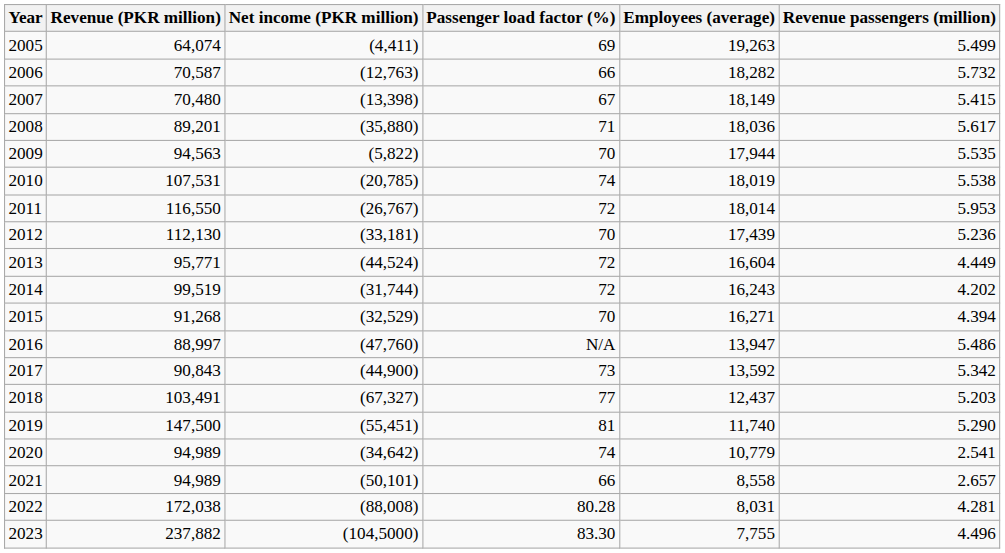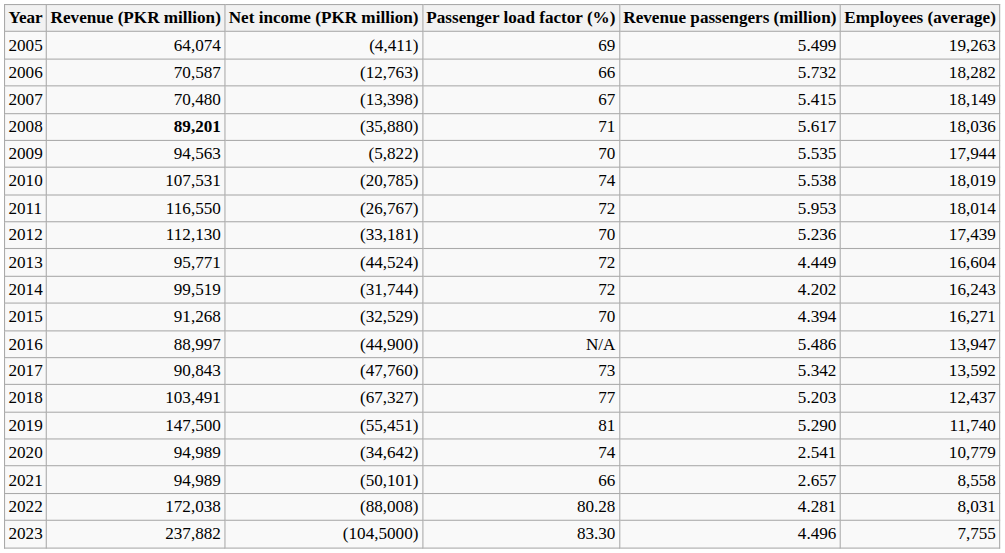 <table class="wikitable">
 <tr>
 <th>Year</th>
 <th>Revenue (PKR million)</th>
 <th>Net income (PKR million)</th>
 <th>Passenger load factor (%)</th>
+<th>Revenue passengers (million)</th>
 <th>Employees (average)</th>
-<th>Revenue passengers (million)</th>
 </tr>
 <tr>
 <td>2005</td>
 <td align=right>64,074</td>
 <td align=right>(4,411)</td>
 <td align=right>69</td>
+<td align=right>5.499</td>
 <td align=right>19,263</td>
-<td align=right>5.499</td>
 </tr>
 <tr>
 <td>2006</td>
 <td align=right>70,587</td>
 <td align=right>(12,763)</td>
 <td align=right>66</td>
+<td align=right>5.732</td>
 <td align=right>18,282</td>
-<td align=right>5.732</td>
 </tr>
 <tr>
 <td>2007</td>
 <td align=right>70,480</td>
 <td align=right>(13,398)</td>
 <td align=right>67</td>
+<td align=right>5.415</td>
 <td align=right>18,149</td>
-<td align=right>5.415</td>
 </tr>
 <tr>
 <td>2008</td>
-<td align=right>89,201</td>
+<td align=right><strong>89,201</strong></td>
 <td align=right>(35,880)</td>
 <td align=right>71</td>
+<td align=right>5.617</td>
 <td align=right>18,036</td>
-<td align=right>5.617</td>
 </tr>
 <tr>
 <td>2009</td>
 <td align=right>94,563</td>
 <td align=right>(5,822)</td>
 <td align=right>70</td>
+<td align=right>5.535</td>
 <td align=right>17,944</td>
-<td align=right>5.535</td>
 </tr>
 <tr>
 <td>2010</td>
 <td align=right>107,531</td>
 <td align=right>(20,785)</td>
 <td align=right>74</td>
+<td align=right>5.538</td>
 <td align=right>18,019</td>
-<td align=right>5.538</td>
 </tr>
 <tr>
 <td>2011</td>
 <td align=right>116,550</td>
 <td align=right>(26,767)</td>
 <td align=right>72</td>
+<td align=right>5.953</td>
 <td align=right>18,014</td>
-<td align=right>5.953</td>
 </tr>
 <tr>
 <td>2012</td>
 <td align=right>112,130</td>
 <td align=right>(33,181)</td>
 <td align=right>70</td>
+<td align=right>5.236</td>
 <td align=right>17,439</td>
-<td align=right>5.236</td>
 </tr>
 <tr>
 <td>2013</td>
 <td align=right>95,771</td>
 <td align=right>(44,524)</td>
 <td align=right>72</td>
+<td align=right>4.449</td>
 <td align=right>16,604</td>
-<td align=right>4.449</td>
 </tr>
 <tr>
 <td>2014</td>
 <td align=right>99,519</td>
 <td align=right>(31,744)</td>
 <td align=right>72</td>
+<td align=right>4.202</td>
 <td align=right>16,243</td>
-<td align=right>4.202</td>
 </tr>
 <tr>
 <td>2015</td>
 <td align=right>91,268</td>
 <td align=right>(32,529)</td>
 <td align=right>70</td>
+<td align=right>4.394</td>
 <td align=right>16,271</td>
-<td align=right>4.394</td>
 </tr>
 <tr>
 <td>2016</td>
 <td align=right>88,997</td>
-<td align=right>(47,760)</td>
+<td align=right>(44,900)</td>
 <td align=right>N/A</td>
+<td align=right>5.486</td>
 <td align=right>13,947</td>
-<td align=right>5.486</td>
 </tr>
 <tr>
 <td>2017</td>
 <td align=right>90,843</td>
-<td align=right>(44,900)</td>
+<td align=right>(47,760)</td>
 <td align=right>73</td>
+<td align=right>5.342</td>
 <td align=right>13,592</td>
-<td align=right>5.342</td>
 </tr>
 <tr>
 <td>2018</td>
 <td align=right>103,491</td>
 <td align=right>(67,327)</td>
 <td align=right>77</td>
+<td align=right>5.203</td>
 <td align=right>12,437</td>
-<td align=right>5.203</td>
 </tr>
 <tr>
 <td>2019</td>
 <td align=right>147,500</td>
 <td align=right>(55,451)</td>
 <td align=right>81</td>
+<td align=right>5.290</td>
 <td align=right>11,740</td>
-<td align=right>5.290</td>
 </tr>
 <tr>
 <td>2020</td>
 <td align=right>94,989</td>
 <td align=right>(34,642)</td>
 <td align=right>74</td>
+<td align=right>2.541</td>
 <td align=right>10,779</td>
-<td align=right>2.541</td>
 </tr>
 <tr>
 <td>2021</td>
 <td align=right>94,989</td>
 <td align=right>(50,101)</td>
 <td align=right>66</td>
+<td align=right>2.657</td>
 <td align=right>8,558</td>
-<td align=right>2.657</td>
 </tr>
 <tr>
 <td>2022</td>
 <td align=right>172,038</td>
 <td align=right>(88,008)</td>
 <td align=right>80.28</td>
+<td align=right>4.281</td>
 <td align=right>8,031</td>
-<td align=right>4.281</td>
 </tr>
 <tr>
 <td>2023</td>
 <td align=right>237,882</td>
 <td align=right>(104,5000)</td>
 <td align=right>83.30</td>
+<td align=right>4.496</td>
 <td align=right>7,755</td>
-<td align=right>4.496</td>
 </tr>
 </table>
